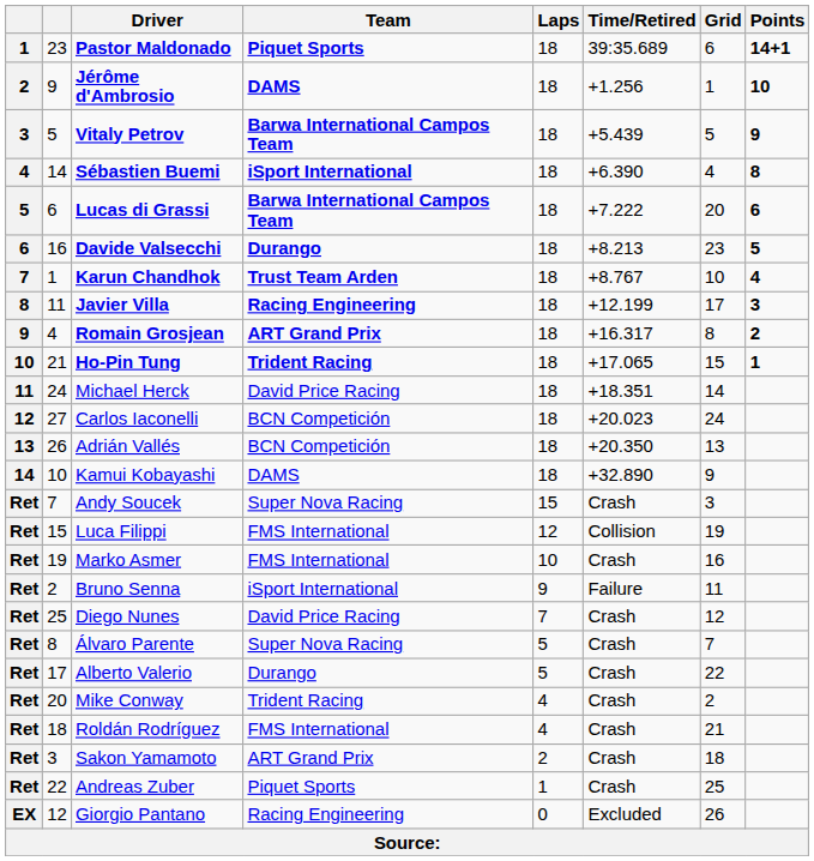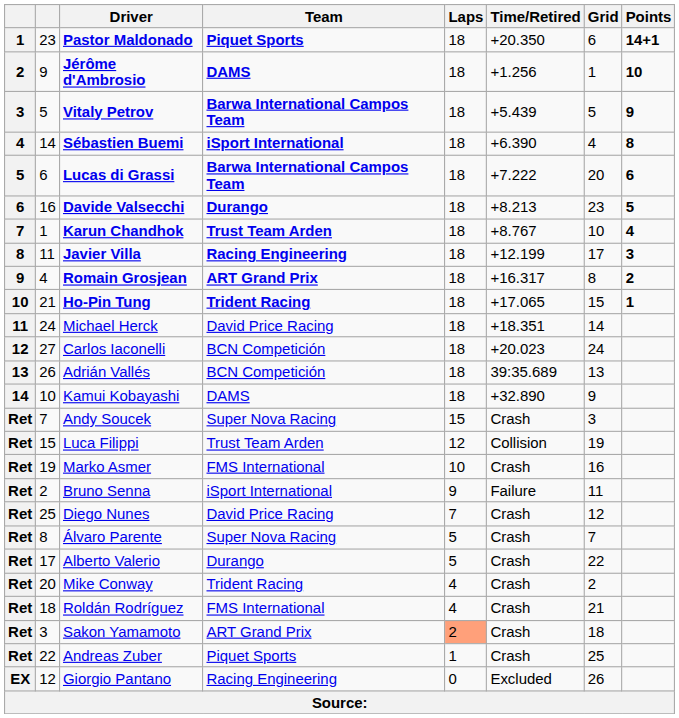 <table class="wikitable" style="font-size:85%">
 <tr>
 <th></th>
 <th></th>
 <th>Driver</th>
 <th>Team</th>
 <th>Laps</th>
 <th>Time/Retired</th>
 <th>Grid</th>
 <th>Points</th>
 </tr>
 <tr>
 <th>1</th>
 <td>23</td>
 <td> <strong><a href='#'>Pastor Maldonado</a></strong></td>
 <td><strong><a href='#'>Piquet Sports</a></strong></td>
 <td>18</td>
-<td>39:35.689</td>
+<td>+20.350</td>
 <td>6</td>
 <td><strong>14+1</strong></td>
 </tr>
 <tr>
 <th>2</th>
 <td>9</td>
 <td> <strong><a href='#'>Jérôme d'Ambrosio</a></strong></td>
 <td><strong><a href='#'>DAMS</a></strong></td>
 <td>18</td>
 <td>+1.256</td>
 <td>1</td>
 <td><strong>10</strong></td>
 </tr>
 <tr>
 <th>3</th>
 <td>5</td>
 <td> <strong><a href='#'>Vitaly Petrov</a></strong></td>
 <td><strong><a href='#'>Barwa International Campos Team</a></strong></td>
 <td>18</td>
 <td>+5.439</td>
 <td>5</td>
 <td><strong>9</strong></td>
 </tr>
 <tr>
 <th>4</th>
 <td>14</td>
 <td> <strong><a href='#'>Sébastien Buemi</a></strong></td>
 <td><strong><a href='#'>iSport International</a></strong></td>
 <td>18</td>
 <td>+6.390</td>
 <td>4</td>
 <td><strong>8</strong></td>
 </tr>
 <tr>
 <th>5</th>
 <td>6</td>
 <td> <strong><a href='#'>Lucas di Grassi</a></strong></td>
 <td><strong><a href='#'>Barwa International Campos Team</a></strong></td>
 <td>18</td>
 <td>+7.222</td>
 <td>20</td>
 <td><strong>6</strong></td>
 </tr>
 <tr>
 <th>6</th>
 <td>16</td>
 <td> <strong><a href='#'>Davide Valsecchi</a></strong></td>
 <td><strong><a href='#'>Durango</a></strong></td>
 <td>18</td>
 <td>+8.213</td>
 <td>23</td>
 <td><strong>5</strong></td>
 </tr>
 <tr>
 <th>7</th>
 <td>1</td>
 <td> <strong><a href='#'>Karun Chandhok</a></strong></td>
 <td><strong><a href='#'>Trust Team Arden</a></strong></td>
 <td>18</td>
 <td>+8.767</td>
 <td>10</td>
 <td><strong>4</strong></td>
 </tr>
 <tr>
 <th>8</th>
 <td>11</td>
 <td> <strong><a href='#'>Javier Villa</a></strong></td>
 <td><strong><a href='#'>Racing Engineering</a></strong></td>
 <td>18</td>
 <td>+12.199</td>
 <td>17</td>
 <td><strong>3</strong></td>
 </tr>
 <tr>
 <th>9</th>
 <td>4</td>
 <td> <strong><a href='#'>Romain Grosjean</a></strong></td>
 <td><strong><a href='#'>ART Grand Prix</a></strong></td>
 <td>18</td>
 <td>+16.317</td>
 <td>8</td>
 <td><strong>2</strong></td>
 </tr>
 <tr>
 <th>10</th>
 <td>21</td>
 <td> <strong><a href='#'>Ho-Pin Tung</a></strong></td>
 <td><strong><a href='#'>Trident Racing</a></strong></td>
 <td>18</td>
 <td>+17.065</td>
 <td>15</td>
 <td><strong>1</strong></td>
 </tr>
 <tr>
 <th>11</th>
 <td>24</td>
 <td> <a href='#'>Michael Herck</a></td>
 <td><a href='#'>David Price Racing</a></td>
 <td>18</td>
 <td>+18.351</td>
 <td>14</td>
 <td></td>
 </tr>
 <tr>
 <th>12</th>
 <td>27</td>
 <td> <a href='#'>Carlos Iaconelli</a></td>
 <td><a href='#'>BCN Competición</a></td>
 <td>18</td>
 <td>+20.023</td>
 <td>24</td>
 <td></td>
 </tr>
 <tr>
 <th>13</th>
 <td>26</td>
 <td> <a href='#'>Adrián Vallés</a></td>
 <td><a href='#'>BCN Competición</a></td>
 <td>18</td>
-<td>+20.350</td>
+<td>39:35.689</td>
 <td>13</td>
 <td></td>
 </tr>
 <tr>
 <th>14</th>
 <td>10</td>
 <td> <a href='#'>Kamui Kobayashi</a></td>
 <td><a href='#'>DAMS</a></td>
 <td>18</td>
 <td>+32.890</td>
 <td>9</td>
 <td></td>
 </tr>
 <tr>
 <th>Ret</th>
 <td>7</td>
 <td> <a href='#'>Andy Soucek</a></td>
 <td><a href='#'>Super Nova Racing</a></td>
 <td>15</td>
 <td>Crash</td>
 <td>3</td>
 <td></td>
 </tr>
 <tr>
 <th>Ret</th>
 <td>15</td>
 <td> <a href='#'>Luca Filippi</a></td>
-<td><a href='#'>FMS International</a></td>
+<td><a href='#'>Trust Team Arden</a></td>
 <td>12</td>
 <td>Collision</td>
 <td>19</td>
 <td></td>
 </tr>
 <tr>
 <th>Ret</th>
 <td>19</td>
 <td> <a href='#'>Marko Asmer</a></td>
 <td><a href='#'>FMS International</a></td>
 <td>10</td>
 <td>Crash</td>
 <td>16</td>
 <td></td>
 </tr>
 <tr>
 <th>Ret</th>
 <td>2</td>
 <td> <a href='#'>Bruno Senna</a></td>
 <td><a href='#'>iSport International</a></td>
 <td>9</td>
 <td>Failure</td>
 <td>11</td>
 <td></td>
 </tr>
 <tr>
 <th>Ret</th>
 <td>25</td>
 <td> <a href='#'>Diego Nunes</a></td>
 <td><a href='#'>David Price Racing</a></td>
 <td>7</td>
 <td>Crash</td>
 <td>12</td>
 <td></td>
 </tr>
 <tr>
 <th>Ret</th>
 <td>8</td>
 <td> <a href='#'>Álvaro Parente</a></td>
 <td><a href='#'>Super Nova Racing</a></td>
 <td>5</td>
 <td>Crash</td>
 <td>7</td>
 <td></td>
 </tr>
 <tr>
 <th>Ret</th>
 <td>17</td>
 <td> <a href='#'>Alberto Valerio</a></td>
 <td><a href='#'>Durango</a></td>
 <td>5</td>
 <td>Crash</td>
 <td>22</td>
 <td></td>
 </tr>
 <tr>
 <th>Ret</th>
 <td>20</td>
 <td> <a href='#'>Mike Conway</a></td>
 <td><a href='#'>Trident Racing</a></td>
 <td>4</td>
 <td>Crash</td>
 <td>2</td>
 <td></td>
 </tr>
 <tr>
 <th>Ret</th>
 <td>18</td>
 <td> <a href='#'>Roldán Rodríguez</a></td>
 <td><a href='#'>FMS International</a></td>
 <td>4</td>
 <td>Crash</td>
 <td>21</td>
 <td></td>
 </tr>
 <tr>
 <th>Ret</th>
 <td>3</td>
 <td> <a href='#'>Sakon Yamamoto</a></td>
 <td><a href='#'>ART Grand Prix</a></td>
-<td>2</td>
+<td style="background: lightsalmon;">2</td>
 <td>Crash</td>
 <td>18</td>
 <td></td>
 </tr>
 <tr>
 <th>Ret</th>
 <td>22</td>
 <td> <a href='#'>Andreas Zuber</a></td>
 <td><a href='#'>Piquet Sports</a></td>
 <td>1</td>
 <td>Crash</td>
 <td>25</td>
 <td></td>
 </tr>
 <tr>
 <th>EX</th>
 <td>12</td>
 <td> <a href='#'>Giorgio Pantano</a></td>
 <td><a href='#'>Racing Engineering</a></td>
 <td>0</td>
 <td>Excluded</td>
 <td>26</td>
 <td></td>
 </tr>
 <tr>
 <th colspan="8">Source:</th>
 </tr>
 <tr>
 </tr>
 </table>
